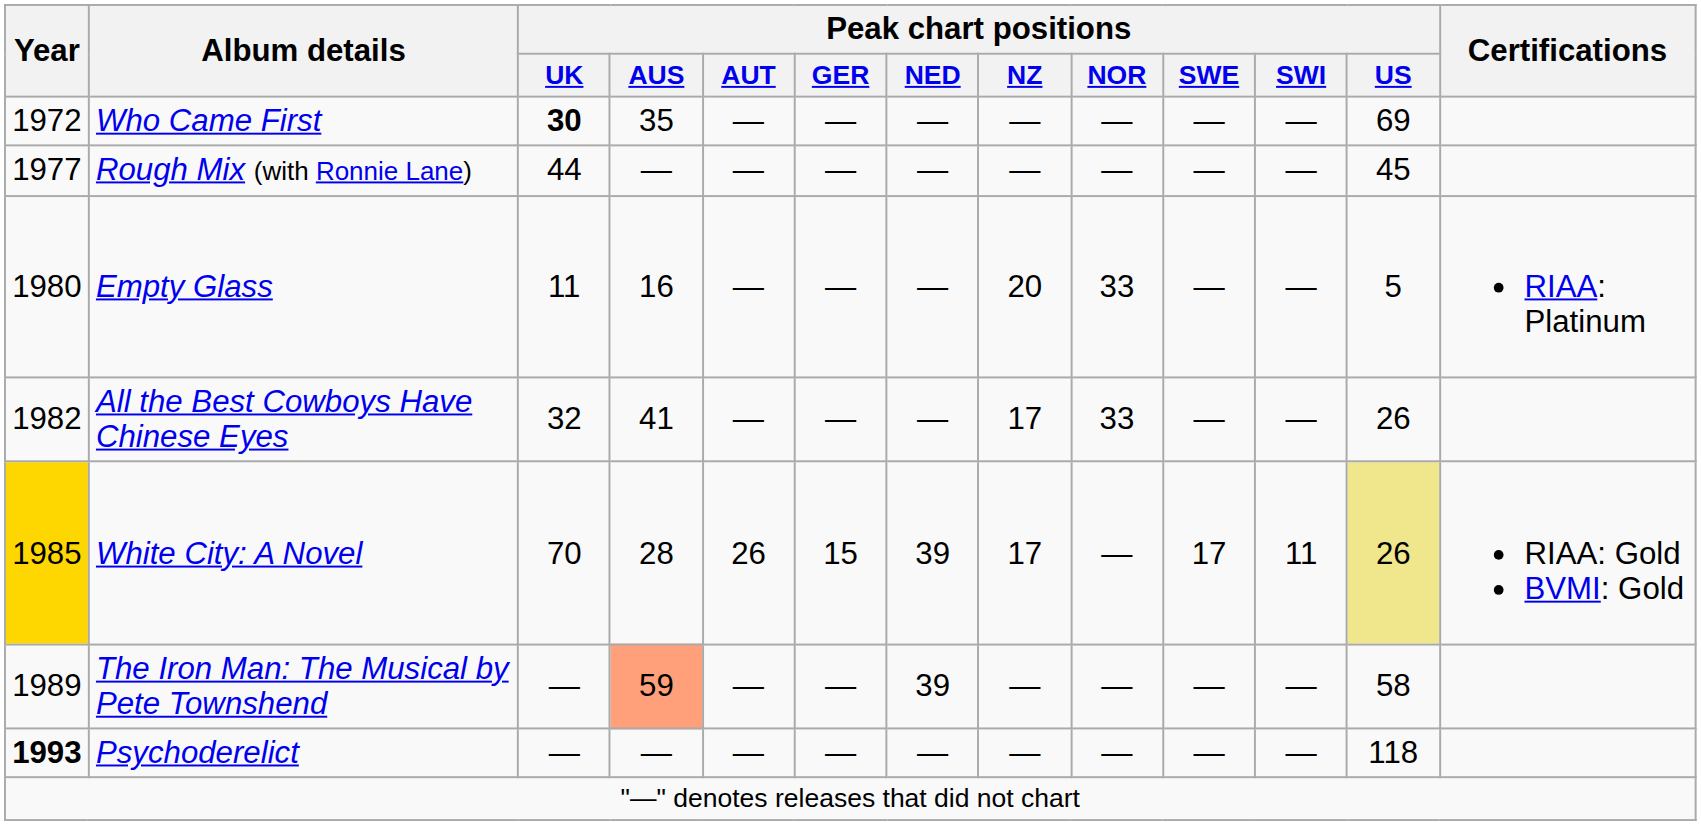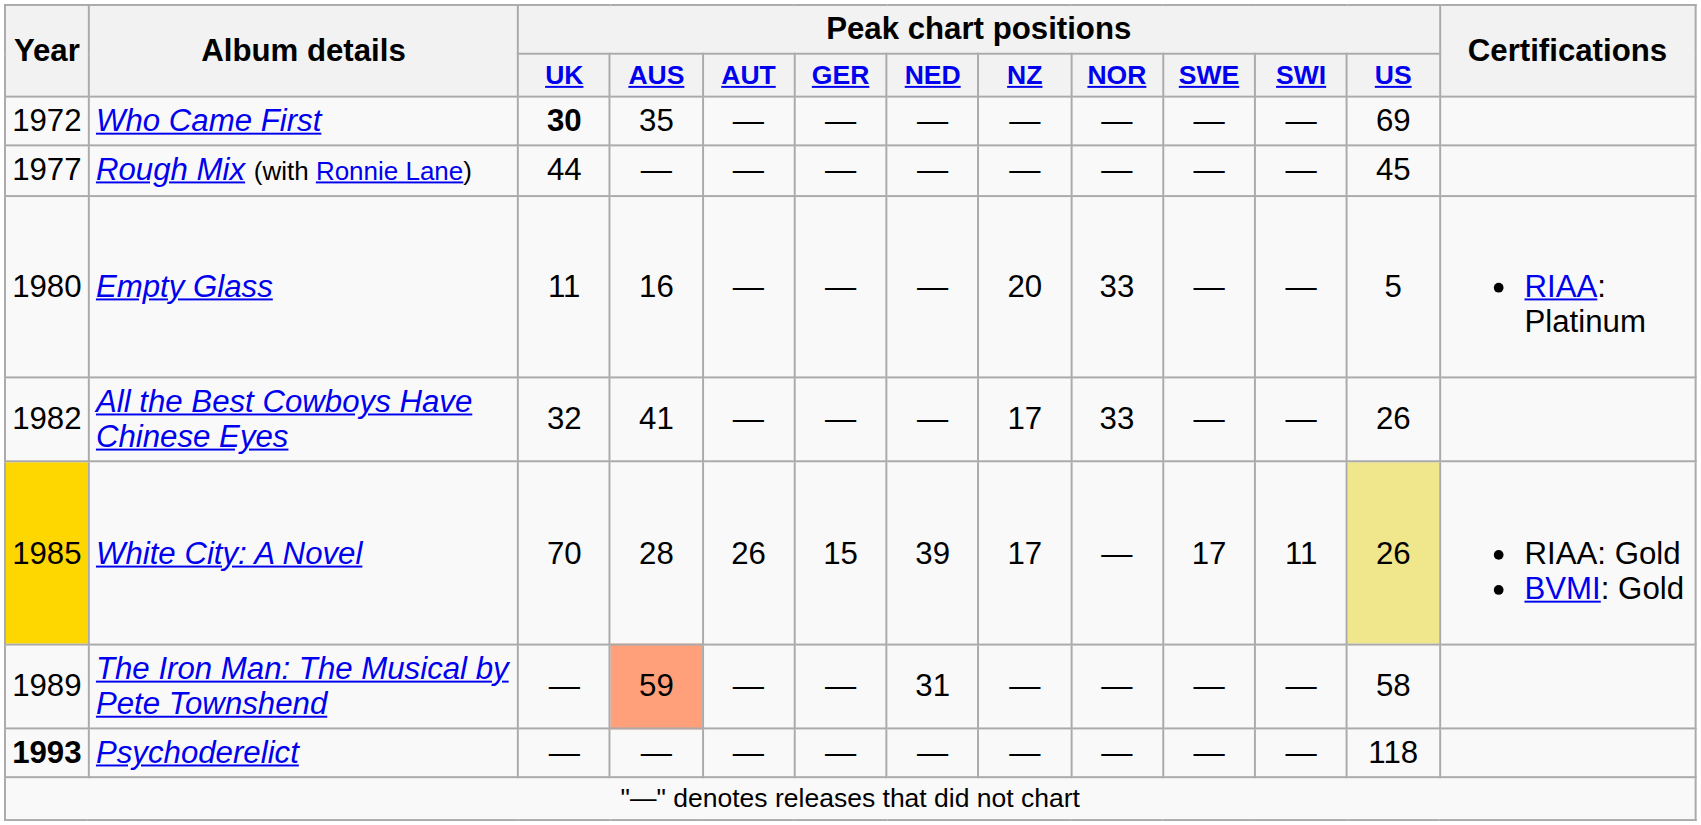 <table class="wikitable">
 <tr>
 <th rowspan="2" style="width:33px;">Year</th>
 <th rowspan="2">Album details</th>
 <th colspan="10">Peak chart positions</th>
 <th rowspan="2">Certifications</th>
 </tr>
 <tr>
 <th style="width:3em;font-size:85%"><a href='#'>UK</a><br></th>
 <th style="width:3em;font-size:85%"><a href='#'>AUS</a><br></th>
 <th style="width:3em;font-size:85%"><a href='#'>AUT</a><br></th>
 <th style="width:3em;font-size:85%"><a href='#'>GER</a><br></th>
 <th style="width:3em;font-size:85%"><a href='#'>NED</a><br></th>
 <th style="width:3em;font-size:85%"><a href='#'>NZ</a><br></th>
 <th style="width:3em;font-size:85%"><a href='#'>NOR</a><br></th>
 <th style="width:3em;font-size:85%"><a href='#'>SWE</a><br></th>
 <th style="width:3em;font-size:85%"><a href='#'>SWI</a><br></th>
 <th style="width:3em;font-size:85%"><a href='#'>US</a><br></th>
 </tr>
 <tr>
 <td>1972</td>
 <td><em><a href='#'>Who Came First</a></em></td>
 <td style="text-align:center;"><strong>30</strong></td>
 <td style="text-align:center;">35</td>
 <td style="text-align:center;">—</td>
 <td style="text-align:center;">—</td>
 <td style="text-align:center;">—</td>
 <td style="text-align:center;">—</td>
 <td style="text-align:center;">—</td>
 <td style="text-align:center;">—</td>
 <td style="text-align:center;">—</td>
 <td style="text-align:center;">69</td>
 <td></td>
 </tr>
 <tr>
 <td>1977</td>
 <td><em><a href='#'>Rough Mix</a></em> <small>(with <a href='#'>Ronnie Lane</a>)</small></td>
 <td style="text-align:center;">44</td>
 <td style="text-align:center;">—</td>
 <td style="text-align:center;">—</td>
 <td style="text-align:center;">—</td>
 <td style="text-align:center;">—</td>
 <td style="text-align:center;">—</td>
 <td style="text-align:center;">—</td>
 <td style="text-align:center;">—</td>
 <td style="text-align:center;">—</td>
 <td style="text-align:center;">45</td>
 <td></td>
 </tr>
 <tr>
 <td>1980</td>
 <td><em><a href='#'>Empty Glass</a></em></td>
 <td style="text-align:center;">11</td>
 <td style="text-align:center;">16</td>
 <td style="text-align:center;">—</td>
 <td style="text-align:center;">—</td>
 <td style="text-align:center;">—</td>
 <td style="text-align:center;">20</td>
 <td style="text-align:center;">33</td>
 <td style="text-align:center;">—</td>
 <td style="text-align:center;">—</td>
 <td style="text-align:center;">5</td>
 <td><br><ul><li><a href='#'>RIAA</a>: Platinum</li></ul></td>
 </tr>
 <tr>
 <td>1982</td>
 <td><em><a href='#'>All the Best Cowboys Have Chinese Eyes</a></em></td>
 <td style="text-align:center;">32</td>
 <td style="text-align:center;">41</td>
 <td style="text-align:center;">—</td>
 <td style="text-align:center;">—</td>
 <td style="text-align:center;">—</td>
 <td style="text-align:center;">17</td>
 <td style="text-align:center;">33</td>
 <td style="text-align:center;">—</td>
 <td style="text-align:center;">—</td>
 <td style="text-align:center;">26</td>
 <td></td>
 </tr>
 <tr>
 <td style="background: gold;">1985</td>
 <td><em><a href='#'>White City: A Novel</a></em></td>
 <td style="text-align:center;">70</td>
 <td style="text-align:center;">28</td>
 <td style="text-align:center;">26</td>
 <td style="text-align:center;">15</td>
 <td style="text-align:center;">39</td>
 <td style="text-align:center;">17</td>
 <td style="text-align:center;">—</td>
 <td style="text-align:center;">17</td>
 <td style="text-align:center;">11</td>
 <td style="background: khaki; text-align:center;">26</td>
 <td><br><ul><li>RIAA: Gold</li><li><a href='#'>BVMI</a>: Gold</li></ul></td>
 </tr>
 <tr>
 <td>1989</td>
 <td><em><a href='#'>The Iron Man: The Musical by Pete Townshend</a></em></td>
 <td style="text-align:center;">—</td>
 <td style="background: lightsalmon; text-align:center;">59</td>
 <td style="text-align:center;">—</td>
 <td style="text-align:center;">—</td>
-<td style="text-align:center;">39</td>
+<td style="text-align:center;">31</td>
 <td style="text-align:center;">—</td>
 <td style="text-align:center;">—</td>
 <td style="text-align:center;">—</td>
 <td style="text-align:center;">—</td>
 <td style="text-align:center;">58</td>
 <td></td>
 </tr>
 <tr>
 <td><strong>1993</strong></td>
 <td><em><a href='#'>Psychoderelict</a></em></td>
 <td style="text-align:center;">—</td>
 <td style="text-align:center;">—</td>
 <td style="text-align:center;">—</td>
 <td style="text-align:center;">—</td>
 <td style="text-align:center;">—</td>
 <td style="text-align:center;">—</td>
 <td style="text-align:center;">—</td>
 <td style="text-align:center;">—</td>
 <td style="text-align:center;">—</td>
 <td style="text-align:center;">118</td>
 <td></td>
 </tr>
 <tr>
 <td colspan="13" align="center" style="font-size:85%">"—" denotes releases that did not chart</td>
 </tr>
 </table>
